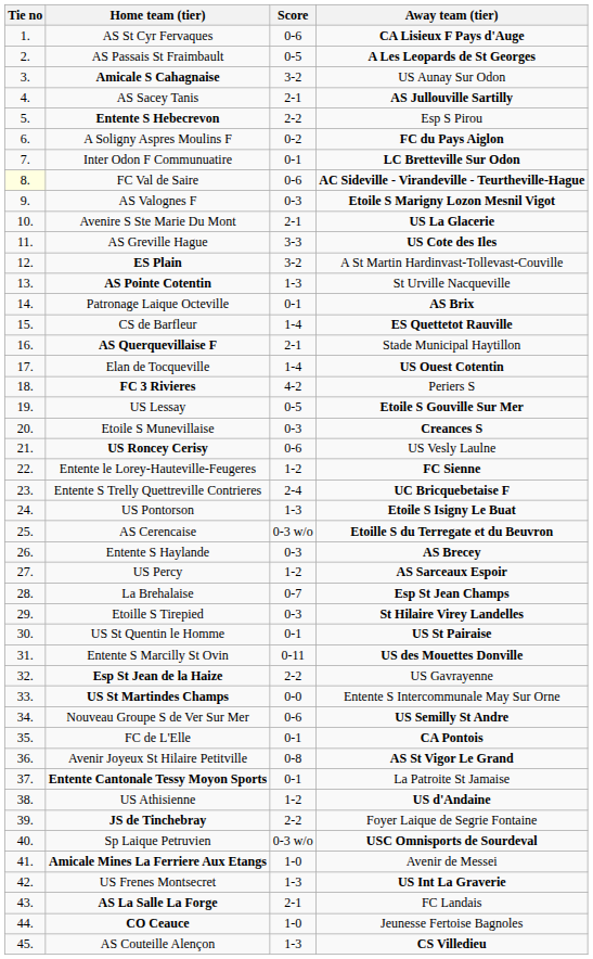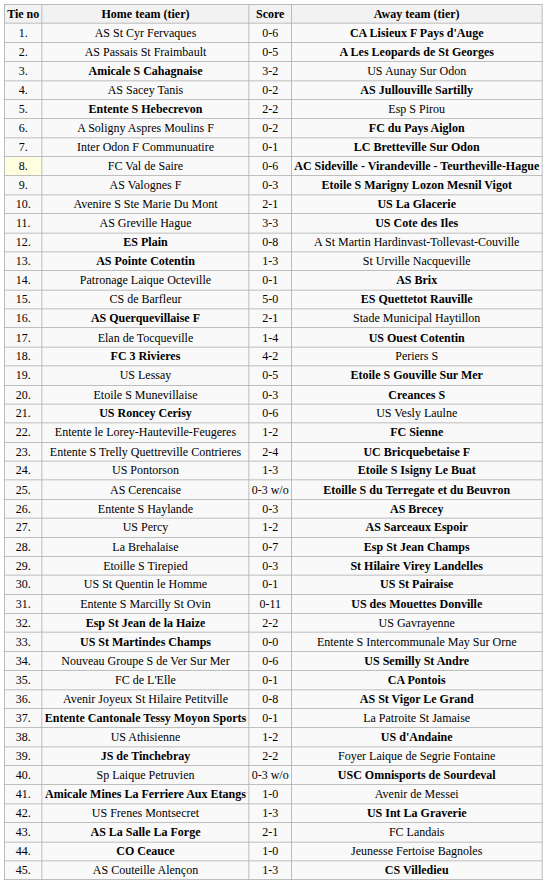 <table class="wikitable" style="text-align: center">
 <tr>
 <th>Tie no</th>
 <th>Home team (tier)</th>
 <th>Score</th>
 <th>Away team (tier)</th>
 </tr>
 <tr>
 <td>1.</td>
 <td>AS St Cyr Fervaques</td>
 <td>0-6</td>
 <td><strong>CA Lisieux F Pays d'Auge</strong></td>
 </tr>
 <tr>
 <td>2.</td>
 <td>AS Passais St Fraimbault</td>
 <td>0-5</td>
 <td><strong>A Les Leopards de St Georges</strong></td>
 </tr>
 <tr>
 <td>3.</td>
 <td><strong>Amicale S Cahagnaise</strong></td>
 <td>3-2</td>
 <td>US Aunay Sur Odon</td>
 </tr>
 <tr>
 <td>4.</td>
 <td>AS Sacey Tanis</td>
-<td>2-1</td>
+<td>0-2</td>
 <td><strong>AS Jullouville Sartilly</strong></td>
 </tr>
 <tr>
 <td>5.</td>
 <td><strong>Entente S Hebecrevon</strong></td>
 <td>2-2 </td>
 <td>Esp S Pirou</td>
 </tr>
 <tr>
 <td>6.</td>
 <td>A Soligny Aspres Moulins F</td>
 <td>0-2</td>
 <td><strong>FC du Pays Aiglon</strong></td>
 </tr>
 <tr>
 <td>7.</td>
 <td>Inter Odon F Communuatire</td>
 <td>0-1</td>
 <td><strong>LC Bretteville Sur Odon</strong></td>
 </tr>
 <tr>
 <td style="background: lightyellow;">8.</td>
 <td>FC Val de Saire</td>
 <td>0-6</td>
 <td><strong>AC Sideville - Virandeville - Teurtheville-Hague</strong></td>
 </tr>
 <tr>
 <td>9.</td>
 <td>AS Valognes F</td>
 <td>0-3</td>
 <td><strong>Etoile S Marigny Lozon Mesnil Vigot</strong></td>
 </tr>
 <tr>
 <td>10.</td>
 <td>Avenire S Ste Marie Du Mont</td>
 <td>2-1</td>
 <td><strong>US La Glacerie</strong></td>
 </tr>
 <tr>
 <td>11.</td>
 <td>AS Greville Hague</td>
 <td>3-3 </td>
 <td><strong>US Cote des Iles</strong></td>
 </tr>
 <tr>
 <td>12.</td>
 <td><strong>ES Plain</strong></td>
-<td>3-2</td>
+<td>0-8</td>
 <td>A St Martin Hardinvast-Tollevast-Couville</td>
 </tr>
 <tr>
 <td>13.</td>
 <td><strong>AS Pointe Cotentin</strong></td>
 <td>1-3</td>
 <td>St Urville Nacqueville</td>
 </tr>
 <tr>
 <td>14.</td>
 <td>Patronage Laique Octeville</td>
 <td>0-1</td>
 <td><strong>AS Brix</strong></td>
 </tr>
 <tr>
 <td>15.</td>
 <td>CS de Barfleur</td>
-<td>1-4</td>
+<td>5-0</td>
 <td><strong>ES Quettetot Rauville</strong></td>
 </tr>
 <tr>
 <td>16.</td>
 <td><strong>AS Querquevillaise F</strong></td>
 <td>2-1</td>
 <td>Stade Municipal Haytillon</td>
 </tr>
 <tr>
 <td>17.</td>
 <td>Elan de Tocqueville</td>
 <td>1-4</td>
 <td><strong>US Ouest Cotentin</strong></td>
 </tr>
 <tr>
 <td>18.</td>
 <td><strong>FC 3 Rivieres</strong></td>
 <td>4-2</td>
 <td>Periers S</td>
 </tr>
 <tr>
 <td>19.</td>
 <td>US Lessay</td>
 <td>0-5</td>
 <td><strong>Etoile S Gouville Sur Mer</strong></td>
 </tr>
 <tr>
 <td>20.</td>
 <td>Etoile S Munevillaise</td>
 <td>0-3</td>
 <td><strong>Creances S</strong></td>
 </tr>
 <tr>
 <td>21.</td>
 <td><strong>US Roncey Cerisy</strong></td>
 <td>0-6</td>
 <td>US Vesly Laulne</td>
 </tr>
 <tr>
 <td>22.</td>
 <td>Entente le Lorey-Hauteville-Feugeres</td>
 <td>1-2</td>
 <td><strong>FC Sienne</strong></td>
 </tr>
 <tr>
 <td>23.</td>
 <td>Entente S Trelly Quettreville Contrieres</td>
 <td>2-4</td>
 <td><strong>UC Bricquebetaise F</strong></td>
 </tr>
 <tr>
 <td>24.</td>
 <td>US Pontorson</td>
 <td>1-3 </td>
 <td><strong>Etoile S Isigny Le Buat</strong></td>
 </tr>
 <tr>
 <td>25.</td>
 <td>AS Cerencaise</td>
 <td>0-3 w/o</td>
 <td><strong>Etoille S du Terregate et du Beuvron</strong></td>
 </tr>
 <tr>
 <td>26.</td>
 <td>Entente S Haylande</td>
 <td>0-3</td>
 <td><strong>AS Brecey</strong></td>
 </tr>
 <tr>
 <td>27.</td>
 <td>US Percy</td>
 <td>1-2</td>
 <td><strong>AS Sarceaux Espoir</strong></td>
 </tr>
 <tr>
 <td>28.</td>
 <td>La Brehalaise</td>
 <td>0-7</td>
 <td><strong>Esp St Jean Champs</strong></td>
 </tr>
 <tr>
 <td>29.</td>
 <td>Etoille S Tirepied</td>
 <td>0-3</td>
 <td><strong>St Hilaire Virey Landelles</strong></td>
 </tr>
 <tr>
 <td>30.</td>
 <td>US St Quentin le Homme</td>
 <td>0-1 </td>
 <td><strong>US St Pairaise</strong></td>
 </tr>
 <tr>
 <td>31.</td>
 <td>Entente S Marcilly St Ovin</td>
 <td>0-11</td>
 <td><strong>US des Mouettes Donville</strong></td>
 </tr>
 <tr>
 <td>32.</td>
 <td><strong>Esp St Jean de la Haize</strong></td>
 <td>2-2 </td>
 <td>US Gavrayenne</td>
 </tr>
 <tr>
 <td>33.</td>
 <td><strong>US St Martindes Champs</strong></td>
 <td>0-0 </td>
 <td>Entente S Intercommunale May Sur Orne</td>
 </tr>
 <tr>
 <td>34.</td>
 <td>Nouveau Groupe S de Ver Sur Mer</td>
 <td>0-6</td>
 <td><strong>US Semilly St Andre</strong></td>
 </tr>
 <tr>
 <td>35.</td>
 <td>FC de L'Elle</td>
 <td>0-1</td>
 <td><strong>CA Pontois</strong></td>
 </tr>
 <tr>
 <td>36.</td>
 <td>Avenir Joyeux St Hilaire Petitville</td>
 <td>0-8</td>
 <td><strong>AS St Vigor Le Grand</strong></td>
 </tr>
 <tr>
 <td>37.</td>
 <td><strong>Entente Cantonale Tessy Moyon Sports</strong></td>
 <td>0-1</td>
 <td>La Patroite St Jamaise</td>
 </tr>
 <tr>
 <td>38.</td>
 <td>US Athisienne</td>
 <td>1-2</td>
 <td><strong>US d'Andaine</strong></td>
 </tr>
 <tr>
 <td>39.</td>
 <td><strong>JS de Tinchebray</strong></td>
 <td>2-2 </td>
 <td>Foyer Laique de Segrie Fontaine</td>
 </tr>
 <tr>
 <td>40.</td>
 <td>Sp Laique Petruvien</td>
 <td>0-3 w/o</td>
 <td><strong>USC Omnisports de Sourdeval</strong></td>
 </tr>
 <tr>
 <td>41.</td>
 <td><strong>Amicale Mines La Ferriere Aux Etangs</strong></td>
 <td>1-0</td>
 <td>Avenir de Messei</td>
 </tr>
 <tr>
 <td>42.</td>
 <td>US Frenes Montsecret</td>
 <td>1-3</td>
 <td><strong>US Int La Graverie</strong></td>
 </tr>
 <tr>
 <td>43.</td>
 <td><strong>AS La Salle La Forge</strong></td>
 <td>2-1</td>
 <td>FC Landais</td>
 </tr>
 <tr>
 <td>44.</td>
 <td><strong>CO Ceauce</strong></td>
 <td>1-0</td>
 <td>Jeunesse Fertoise Bagnoles</td>
 </tr>
 <tr>
 <td>45.</td>
 <td>AS Couteille Alençon</td>
 <td>1-3</td>
 <td><strong>CS Villedieu</strong></td>
 </tr>
 </table>
